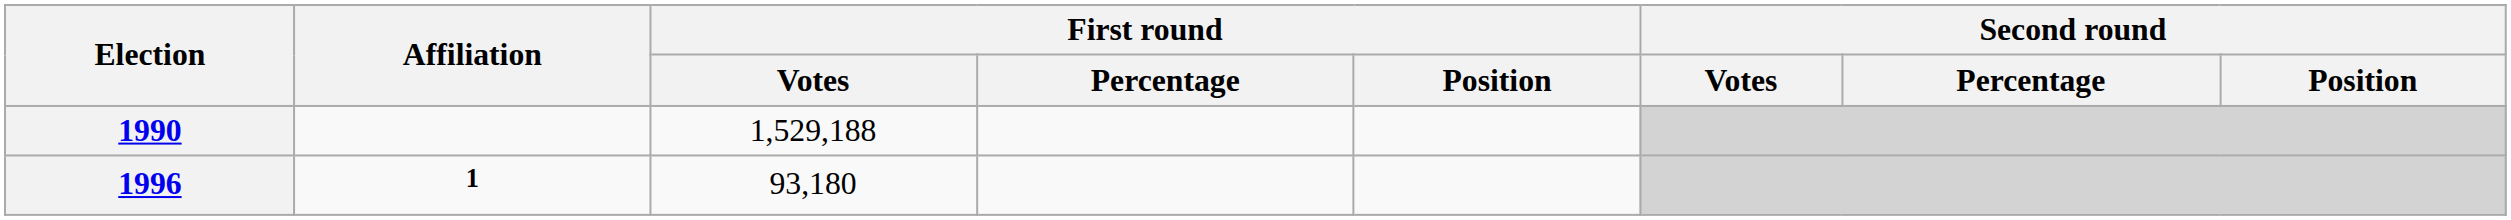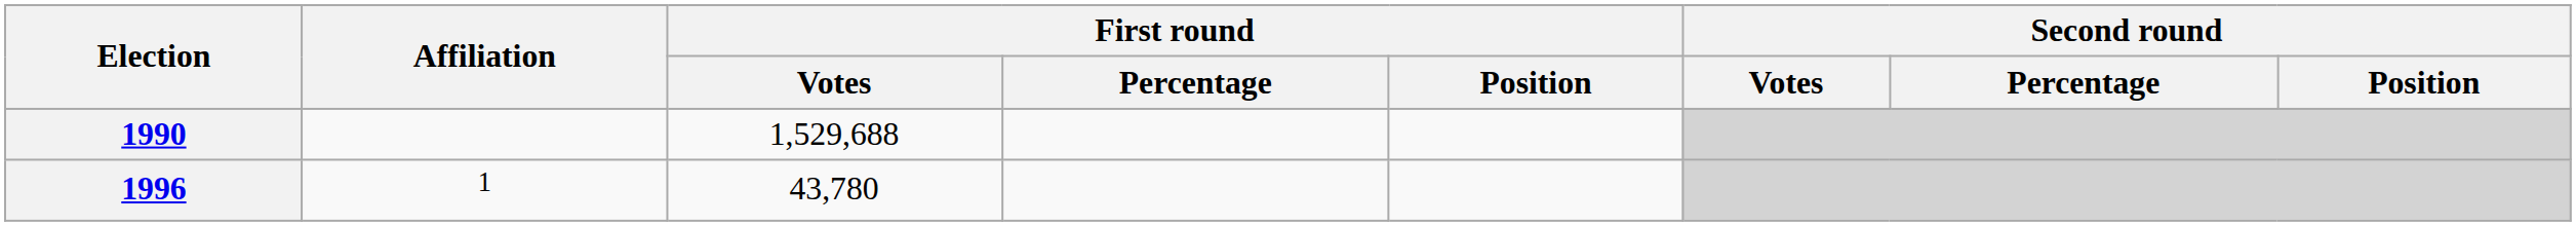 <table class=wikitable width=100%>
 <tr>
 <th rowspan=2>Election</th>
 <th rowspan=2>Affiliation</th>
 <th colspan=3>First round</th>
 <th colspan=3>Second round</th>
 </tr>
 <tr>
 <th>Votes</th>
 <th>Percentage</th>
 <th>Position</th>
 <th>Votes</th>
 <th>Percentage</th>
 <th>Position</th>
 </tr>
 <tr align=center>
 <th><a href='#'>1990</a></th>
 <td></td>
-<td>1,529,188</td>
+<td>1,529,688</td>
 <td></td>
 <td></td>
 <td bgcolor=lightgrey colspan=3></td>
 </tr>
 <tr align=center>
 <th><a href='#'>1996</a></th>
-<td><strong><sup>1</sup></strong></td>
-<td>93,180</td>
+<td><sup>1</sup></td>
+<td>43,780</td>
 <td></td>
 <td></td>
 <td bgcolor=lightgrey colspan=3></td>
 </tr>
 </table>
